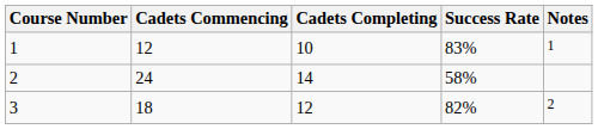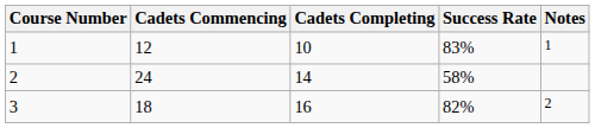 <table class="wikitable">
 <tr>
 <th>Course Number</th>
 <th>Cadets Commencing</th>
 <th>Cadets Completing</th>
 <th>Success Rate</th>
 <th>Notes</th>
 </tr>
 <tr>
 <td>1</td>
 <td>12</td>
 <td>10</td>
 <td>83%</td>
 <td><sup>1</sup></td>
 </tr>
 <tr>
 <td>2</td>
 <td>24</td>
 <td>14</td>
 <td>58%</td>
 <td></td>
 </tr>
 <tr>
 <td>3</td>
 <td>18</td>
-<td>12</td>
+<td>16</td>
 <td>82%</td>
 <td><sup>2</sup></td>
 </tr>
 </table>
